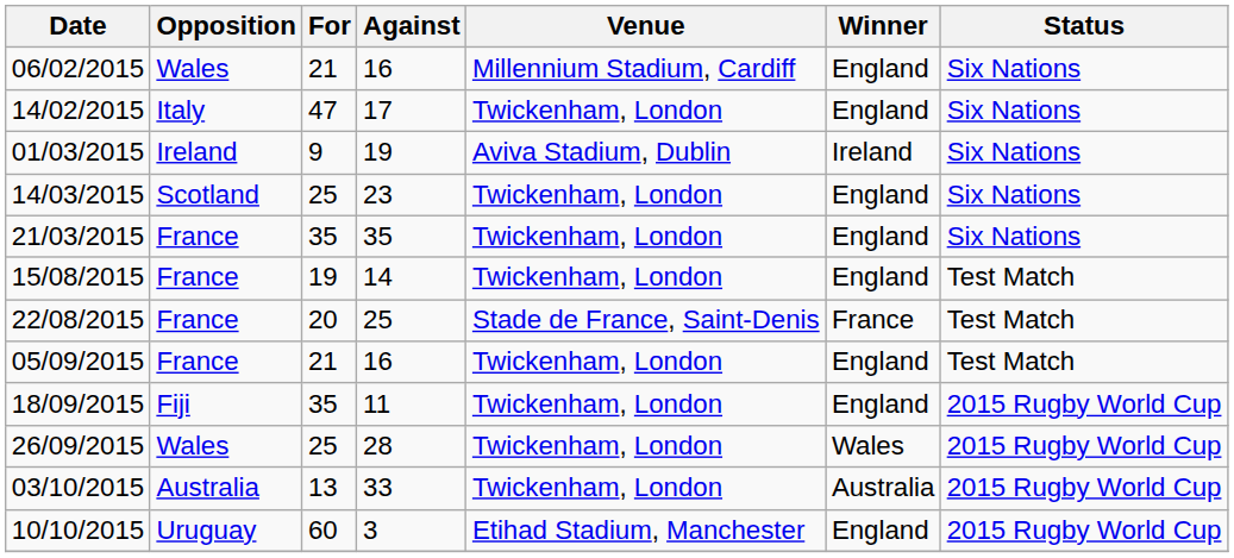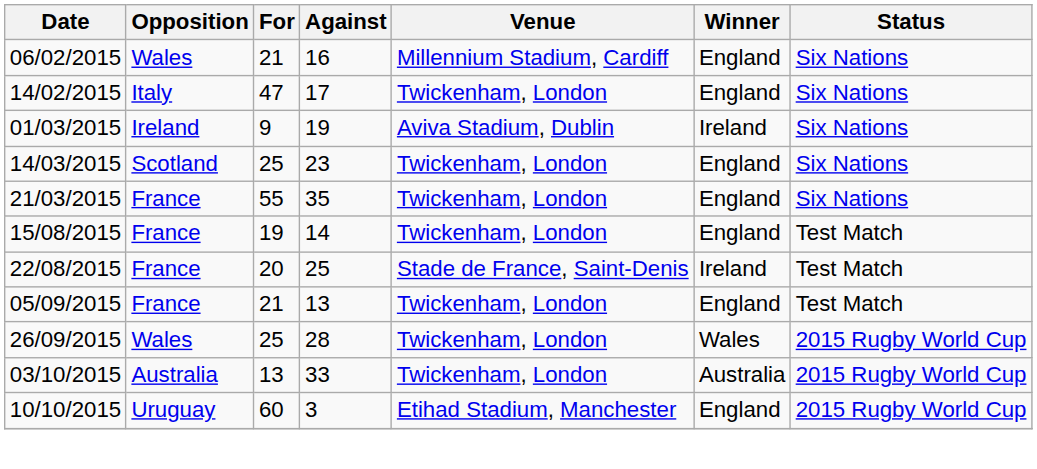 <table class="wikitable sortable">
 <tr>
 <th>Date</th>
 <th>Opposition</th>
 <th>For</th>
 <th>Against</th>
 <th>Venue</th>
 <th>Winner</th>
 <th>Status</th>
 </tr>
 <tr>
 <td>06/02/2015</td>
 <td><a href='#'>Wales</a></td>
 <td>21</td>
 <td>16</td>
 <td><a href='#'>Millennium Stadium</a>, <a href='#'>Cardiff</a></td>
 <td>England</td>
 <td><a href='#'>Six Nations</a></td>
 </tr>
 <tr>
 <td>14/02/2015</td>
 <td><a href='#'>Italy</a></td>
 <td>47</td>
 <td>17</td>
 <td><a href='#'>Twickenham</a>, <a href='#'>London</a></td>
 <td>England</td>
 <td><a href='#'>Six Nations</a></td>
 </tr>
 <tr>
 <td>01/03/2015</td>
 <td><a href='#'>Ireland</a></td>
 <td>9</td>
 <td>19</td>
 <td><a href='#'>Aviva Stadium</a>, <a href='#'>Dublin</a></td>
 <td>Ireland</td>
 <td><a href='#'>Six Nations</a></td>
 </tr>
 <tr>
 <td>14/03/2015</td>
 <td><a href='#'>Scotland</a></td>
 <td>25</td>
 <td>23</td>
 <td><a href='#'>Twickenham</a>, <a href='#'>London</a></td>
 <td>England</td>
 <td><a href='#'>Six Nations</a></td>
 </tr>
 <tr>
 <td>21/03/2015</td>
 <td><a href='#'>France</a></td>
-<td>35</td>
+<td>55</td>
 <td>35</td>
 <td><a href='#'>Twickenham</a>, <a href='#'>London</a></td>
 <td>England</td>
 <td><a href='#'>Six Nations</a></td>
 </tr>
 <tr>
 <td>15/08/2015</td>
 <td><a href='#'>France</a></td>
 <td>19</td>
 <td>14</td>
 <td><a href='#'>Twickenham</a>, <a href='#'>London</a></td>
 <td>England</td>
 <td>Test Match</td>
 </tr>
 <tr>
 <td>22/08/2015</td>
 <td><a href='#'>France</a></td>
 <td>20</td>
 <td>25</td>
 <td><a href='#'>Stade de France</a>, <a href='#'>Saint-Denis</a></td>
-<td>France</td>
+<td>Ireland</td>
 <td>Test Match</td>
 </tr>
 <tr>
 <td>05/09/2015</td>
 <td><a href='#'>France</a></td>
 <td>21</td>
-<td>16</td>
+<td>13</td>
 <td><a href='#'>Twickenham</a>, <a href='#'>London</a></td>
 <td>England</td>
 <td>Test Match</td>
-</tr>
-<tr>
-<td>18/09/2015</td>
-<td><a href='#'>Fiji</a></td>
-<td>35</td>
-<td>11</td>
-<td><a href='#'>Twickenham</a>, <a href='#'>London</a></td>
-<td>England</td>
-<td><a href='#'>2015 Rugby World Cup</a></td>
 </tr>
 <tr>
 <td>26/09/2015</td>
 <td><a href='#'>Wales</a></td>
 <td>25</td>
 <td>28</td>
 <td><a href='#'>Twickenham</a>, <a href='#'>London</a></td>
 <td>Wales</td>
 <td><a href='#'>2015 Rugby World Cup</a></td>
 </tr>
 <tr>
 <td>03/10/2015</td>
 <td><a href='#'>Australia</a></td>
 <td>13</td>
 <td>33</td>
 <td><a href='#'>Twickenham</a>, <a href='#'>London</a></td>
 <td>Australia</td>
 <td><a href='#'>2015 Rugby World Cup</a></td>
 </tr>
 <tr>
 <td>10/10/2015</td>
 <td><a href='#'>Uruguay</a></td>
 <td>60</td>
 <td>3</td>
 <td><a href='#'>Etihad Stadium</a>, <a href='#'>Manchester</a></td>
 <td>England</td>
 <td><a href='#'>2015 Rugby World Cup</a></td>
 </tr>
 <tr>
 </tr>
 </table>
